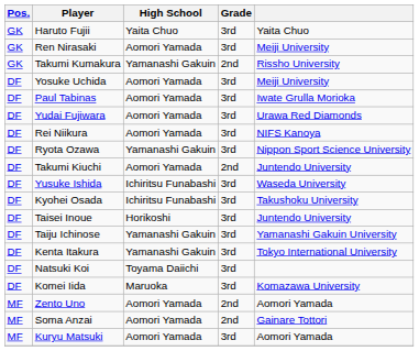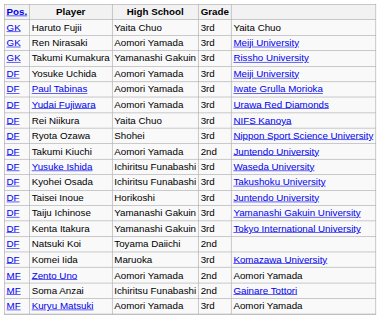 <table class = "wikitable" style = "text-align:left">
 <tr>
 <th><a href='#'>Pos.</a></th>
 <th>Player</th>
 <th>High School</th>
 <th>Grade</th>
 <th></th>
 </tr>
 <tr>
 <td><a href='#'>GK</a></td>
 <td>Haruto Fujii</td>
 <td>Yaita Chuo</td>
 <td>3rd</td>
 <td>Yaita Chuo</td>
 </tr>
 <tr>
 <td><a href='#'>GK</a></td>
 <td>Ren Nirasaki</td>
 <td>Aomori Yamada</td>
 <td>3rd</td>
 <td><a href='#'>Meiji University</a></td>
 </tr>
 <tr>
 <td><a href='#'>GK</a></td>
 <td>Takumi Kumakura</td>
 <td>Yamanashi Gakuin</td>
-<td>2nd</td>
+<td>3rd</td>
 <td><a href='#'>Rissho University</a></td>
 </tr>
 <tr>
 <td><a href='#'>DF</a></td>
 <td>Yosuke Uchida</td>
 <td>Aomori Yamada</td>
 <td>3rd</td>
 <td><a href='#'>Meiji University</a></td>
 </tr>
 <tr>
 <td><a href='#'>DF</a></td>
 <td><a href='#'>Paul Tabinas</a></td>
 <td>Aomori Yamada</td>
 <td>3rd</td>
 <td><a href='#'>Iwate Grulla Morioka</a></td>
 </tr>
 <tr>
 <td><a href='#'>DF</a></td>
 <td><a href='#'>Yudai Fujiwara</a></td>
 <td>Aomori Yamada</td>
 <td>3rd</td>
 <td><a href='#'>Urawa Red Diamonds</a></td>
 </tr>
 <tr>
 <td><a href='#'>DF</a></td>
 <td>Rei Niikura</td>
-<td>Aomori Yamada</td>
+<td>Yaita Chuo</td>
 <td>3rd</td>
 <td><a href='#'>NIFS Kanoya</a></td>
 </tr>
 <tr>
 <td><a href='#'>DF</a></td>
 <td>Ryota Ozawa</td>
-<td>Yamanashi Gakuin</td>
+<td>Shohei</td>
 <td>3rd</td>
 <td><a href='#'>Nippon Sport Science University</a></td>
 </tr>
 <tr>
 <td><a href='#'>DF</a></td>
 <td>Takumi Kiuchi</td>
 <td>Aomori Yamada</td>
 <td>2nd</td>
 <td><a href='#'>Juntendo University</a></td>
 </tr>
 <tr>
 <td><a href='#'>DF</a></td>
 <td><a href='#'>Yusuke Ishida</a></td>
 <td>Ichiritsu Funabashi</td>
 <td>3rd</td>
 <td><a href='#'>Waseda University</a></td>
 </tr>
 <tr>
 <td><a href='#'>DF</a></td>
 <td>Kyohei Osada</td>
 <td>Ichiritsu Funabashi</td>
 <td>3rd</td>
 <td><a href='#'>Takushoku University</a></td>
 </tr>
 <tr>
 <td><a href='#'>DF</a></td>
 <td>Taisei Inoue</td>
 <td>Horikoshi</td>
 <td>3rd</td>
 <td><a href='#'>Juntendo University</a></td>
 </tr>
 <tr>
 <td><a href='#'>DF</a></td>
 <td>Taiju Ichinose</td>
 <td>Yamanashi Gakuin</td>
 <td>3rd</td>
 <td><a href='#'>Yamanashi Gakuin University</a></td>
 </tr>
 <tr>
 <td><a href='#'>DF</a></td>
 <td>Kenta Itakura</td>
 <td>Yamanashi Gakuin</td>
 <td>3rd</td>
 <td><a href='#'>Tokyo International University</a></td>
 </tr>
 <tr>
 <td><a href='#'>DF</a></td>
 <td>Natsuki Koi</td>
 <td>Toyama Daiichi</td>
-<td>3rd</td>
+<td>2nd</td>
 <td></td>
 </tr>
 <tr>
 <td><a href='#'>DF</a></td>
 <td>Komei Iida</td>
 <td>Maruoka</td>
 <td>3rd</td>
 <td><a href='#'>Komazawa University</a></td>
 </tr>
 <tr>
 <td><a href='#'>MF</a></td>
 <td><a href='#'>Zento Uno</a></td>
 <td>Aomori Yamada</td>
 <td>2nd</td>
 <td>Aomori Yamada</td>
 </tr>
 <tr>
 <td><a href='#'>MF</a></td>
 <td>Soma Anzai</td>
-<td>Aomori Yamada</td>
+<td>Ichiritsu Funabashi</td>
 <td>2nd</td>
 <td><a href='#'>Gainare Tottori</a></td>
 </tr>
 <tr>
 <td><a href='#'>MF</a></td>
 <td><a href='#'>Kuryu Matsuki</a></td>
 <td>Aomori Yamada</td>
 <td>3rd</td>
 <td>Aomori Yamada</td>
 </tr>
 <tr>
 </tr>
 </table>
